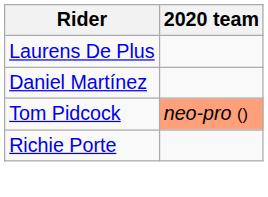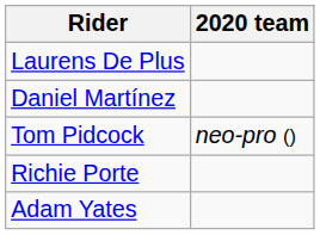 <table class="wikitable">
 <tr>
 <th>Rider</th>
 <th>2020 team</th>
 </tr>
 <tr>
 <td><a href='#'>Laurens De Plus</a></td>
 <td></td>
 </tr>
 <tr>
 <td><a href='#'>Daniel Martínez</a></td>
 <td></td>
 </tr>
 <tr>
 <td><a href='#'>Tom Pidcock</a></td>
-<td style="background: lightsalmon;"><em>neo-pro</em> <small>()</small></td>
+<td><em>neo-pro</em> <small>()</small></td>
 </tr>
 <tr>
 <td><a href='#'>Richie Porte</a></td>
 <td></td>
 </tr>
+<tr>
+<td><a href='#'>Adam Yates</a></td>
+<td></td>
+</tr>
 </table>
